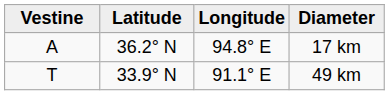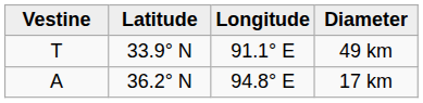 <table class="wikitable">
 <tr>
 <th width="25%" style="background:#eeeeee;">Vestine</th>
 <th width="25%" style="background:#eeeeee;">Latitude</th>
 <th width="25%" style="background:#eeeeee;">Longitude</th>
 <th width="25%" style="background:#eeeeee;">Diameter</th>
 </tr>
 <tr>
+<td align="center">T</td>
+<td align="center">33.9° N</td>
+<td align="center">91.1° E</td>
+<td align="center">49 km</td>
+</tr>
+<tr>
 <td align="center">A</td>
 <td align="center">36.2° N</td>
 <td align="center">94.8° E</td>
 <td align="center">17 km</td>
 </tr>
-<tr>
-<td align="center">T</td>
-<td align="center">33.9° N</td>
-<td align="center">91.1° E</td>
-<td align="center">49 km</td>
-</tr>
 </table>
